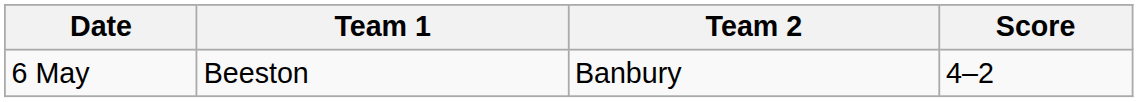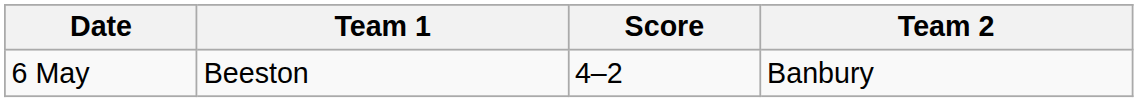 <table class="wikitable" style="font-size: 100%">
 <tr>
 <th width=100>Date</th>
 <th width=200>Team 1</th>
+<th width=100>Score</th>
 <th width=200>Team 2</th>
-<th width=100>Score</th>
 </tr>
 <tr>
 <td>6 May</td>
 <td>Beeston</td>
+<td>4–2</td>
 <td>Banbury</td>
-<td>4–2</td>
 </tr>
 </table>
